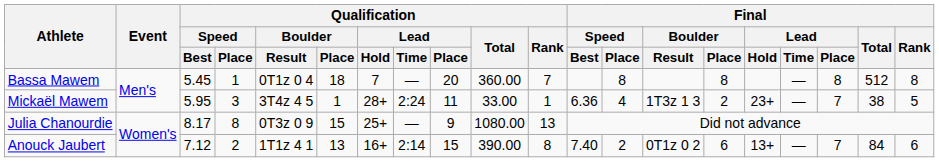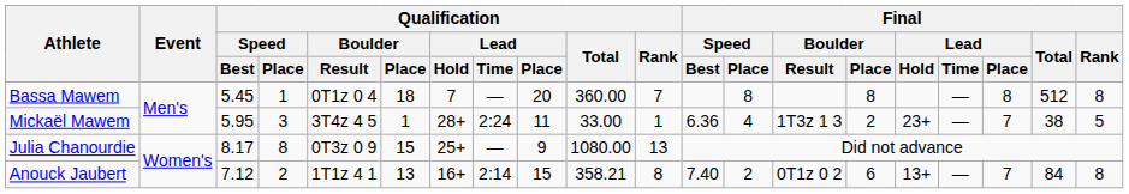 <table class="wikitable" style="font-size:90%">
 <tr>
 <th rowspan="3">Athlete</th>
 <th rowspan="3">Event</th>
 <th colspan="9">Qualification</th>
 <th colspan="9">Final</th>
 </tr>
 <tr style="font-size: 95%">
 <th colspan="2">Speed</th>
 <th colspan="2">Boulder</th>
 <th colspan="3">Lead</th>
 <th rowspan="2">Total</th>
 <th rowspan="2">Rank</th>
 <th colspan="2">Speed</th>
 <th colspan="2">Boulder</th>
 <th colspan="3">Lead</th>
 <th rowspan="2">Total</th>
 <th rowspan="2">Rank</th>
 </tr>
 <tr style="font-size: 95%">
 <th>Best</th>
 <th>Place</th>
 <th>Result</th>
 <th>Place</th>
 <th>Hold</th>
 <th>Time</th>
 <th>Place</th>
 <th>Best</th>
 <th>Place</th>
 <th>Result</th>
 <th>Place</th>
 <th>Hold</th>
 <th>Time</th>
 <th>Place</th>
 </tr>
 <tr align="center">
 <td align="left"><a href='#'>Bassa Mawem</a></td>
 <td align="left" rowspan=2><a href='#'>Men's</a></td>
 <td>5.45 </td>
 <td>1</td>
 <td>0T1z 0 4</td>
 <td>18</td>
 <td>7</td>
 <td>—</td>
 <td>20</td>
 <td>360.00</td>
 <td>7 </td>
 <td></td>
 <td>8</td>
 <td></td>
 <td>8</td>
 <td></td>
 <td>—</td>
 <td>8</td>
 <td>512</td>
 <td>8</td>
 </tr>
 <tr align="center">
 <td align="left"><a href='#'>Mickaël Mawem</a></td>
 <td>5.95</td>
 <td>3</td>
 <td>3T4z 4 5</td>
 <td>1</td>
 <td>28+</td>
 <td>2:24</td>
 <td>11</td>
 <td>33.00</td>
 <td>1 </td>
 <td>6.36</td>
 <td>4</td>
 <td>1T3z 1 3</td>
 <td>2</td>
 <td>23+</td>
 <td>—</td>
 <td>7</td>
 <td>38</td>
 <td>5</td>
 </tr>
 <tr align="center">
 <td align="left"><a href='#'>Julia Chanourdie</a></td>
 <td align="left" rowspan=2><a href='#'>Women's</a></td>
 <td>8.17</td>
 <td>8</td>
 <td>0T3z 0 9</td>
 <td>15</td>
 <td>25+</td>
 <td>—</td>
 <td>9</td>
 <td>1080.00</td>
 <td>13</td>
 <td colspan=9>Did not advance</td>
 </tr>
 <tr align="center">
 <td align="left"><a href='#'>Anouck Jaubert</a></td>
 <td>7.12</td>
 <td>2</td>
 <td>1T1z 4 1</td>
 <td>13</td>
 <td>16+</td>
 <td>2:14</td>
 <td>15</td>
-<td>390.00</td>
+<td>358.21</td>
 <td>8 </td>
 <td>7.40</td>
 <td>2</td>
 <td>0T1z 0 2</td>
 <td>6</td>
 <td>13+</td>
 <td>—</td>
 <td>7</td>
 <td>84</td>
-<td>6</td>
+<td>8</td>
 </tr>
 </table>
